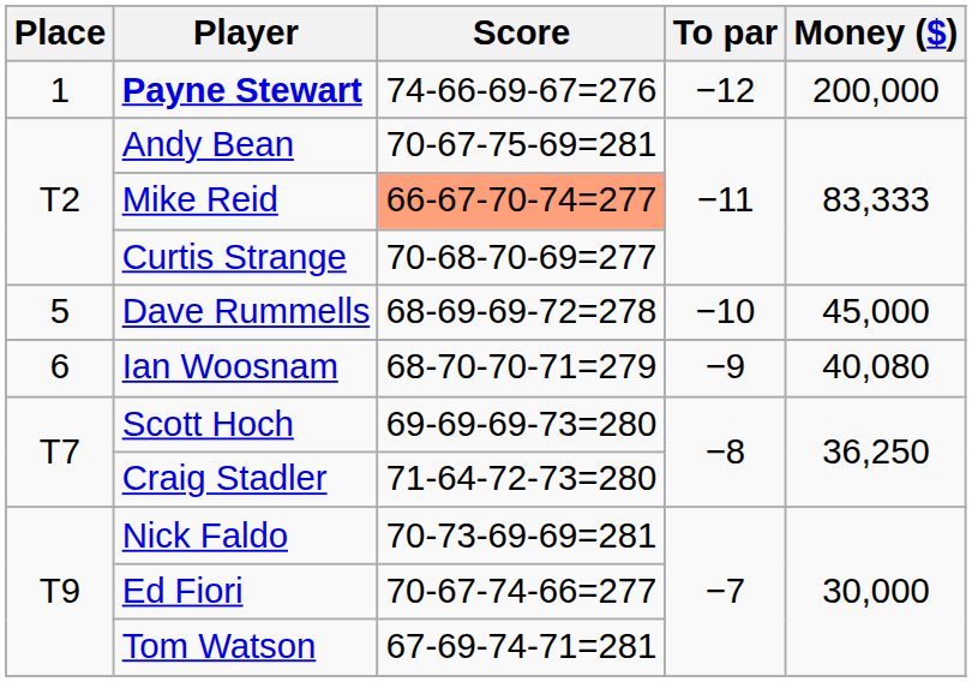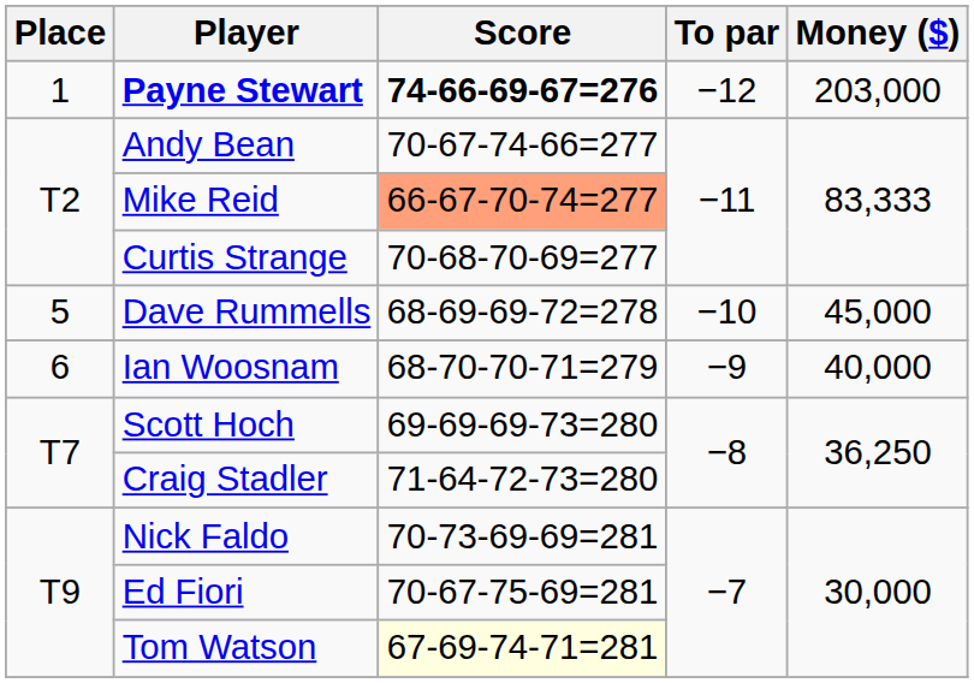 <table class="wikitable">
 <tr>
 <th>Place</th>
 <th>Player</th>
 <th>Score</th>
 <th>To par</th>
 <th>Money (<a href='#'>$</a>)</th>
 </tr>
 <tr>
 <td align="center">1</td>
 <td> <strong><a href='#'>Payne Stewart</a></strong></td>
-<td>74-66-69-67=276</td>
+<td><strong>74-66-69-67=276</strong></td>
 <td align="center">−12</td>
-<td align=center>200,000</td>
+<td align=center>203,000</td>
 </tr>
 <tr>
 <td rowspan=3 align="center">T2</td>
 <td> <a href='#'>Andy Bean</a></td>
-<td>70-67-75-69=281</td>
+<td>70-67-74-66=277</td>
 <td rowspan=3 align="center">−11</td>
 <td rowspan=3 align=center>83,333</td>
 </tr>
 <tr>
 <td> <a href='#'>Mike Reid</a></td>
 <td style="background: lightsalmon;">66-67-70-74=277</td>
 </tr>
 <tr>
 <td> <a href='#'>Curtis Strange</a></td>
 <td>70-68-70-69=277</td>
 </tr>
 <tr>
 <td align="center">5</td>
 <td> <a href='#'>Dave Rummells</a></td>
 <td>68-69-69-72=278</td>
 <td align="center">−10</td>
 <td align=center>45,000</td>
 </tr>
 <tr>
 <td align="center">6</td>
 <td> <a href='#'>Ian Woosnam</a></td>
 <td>68-70-70-71=279</td>
 <td align="center">−9</td>
-<td align=center>40,080</td>
+<td align=center>40,000</td>
 </tr>
 <tr>
 <td rowspan=2 align="center">T7</td>
 <td> <a href='#'>Scott Hoch</a></td>
 <td>69-69-69-73=280</td>
 <td rowspan=2 align="center">−8</td>
 <td rowspan=2 align=center>36,250</td>
 </tr>
 <tr>
 <td> <a href='#'>Craig Stadler</a></td>
 <td>71-64-72-73=280</td>
 </tr>
 <tr>
 <td rowspan=3 align="center">T9</td>
 <td> <a href='#'>Nick Faldo</a></td>
 <td>70-73-69-69=281</td>
 <td rowspan=3 align="center">−7</td>
 <td rowspan=3 align=center>30,000</td>
 </tr>
 <tr>
 <td> <a href='#'>Ed Fiori</a></td>
-<td>70-67-74-66=277</td>
+<td>70-67-75-69=281</td>
 </tr>
 <tr>
 <td> <a href='#'>Tom Watson</a></td>
-<td>67-69-74-71=281</td>
+<td style="background: lightyellow;">67-69-74-71=281</td>
 </tr>
 </table>
